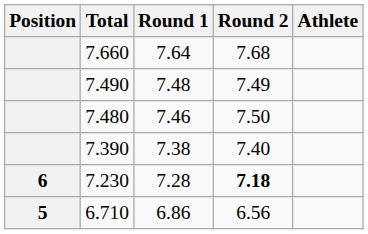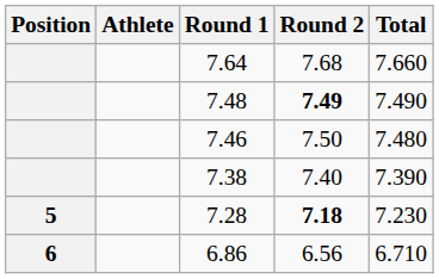 <table class="wikitable sortable" style="text-align:center; font-size:95%">
 <tr>
 <th scope=col>Position</th>
-<th>Total</th>
+<th scope=col>Athlete</th>
 <th scope=col>Round 1</th>
 <th scope=col>Round 2</th>
-<th scope=col>Athlete</th>
+<th>Total</th>
 </tr>
 <tr>
 <th scope=row></th>
-<td>7.660</td>
+<td align=left></td>
 <td>7.64</td>
 <td>7.68</td>
-<td align=left></td>
+<td>7.660</td>
 </tr>
 <tr>
 <th scope=row></th>
+<td align=left></td>
+<td>7.48</td>
+<td><strong>7.49</strong></td>
 <td>7.490</td>
-<td>7.48</td>
-<td>7.49</td>
-<td align=left></td>
 </tr>
 <tr>
 <th scope=row></th>
-<td>7.480</td>
+<td align=left></td>
 <td>7.46</td>
 <td>7.50</td>
-<td align=left></td>
+<td>7.480</td>
 </tr>
 <tr>
 <th scope=row></th>
-<td>7.390</td>
+<td align=left></td>
 <td>7.38</td>
 <td>7.40</td>
+<td>7.390</td>
+</tr>
+<tr>
+<th scope=row>5</th>
 <td align=left></td>
+<td>7.28</td>
+<td><strong>7.18</strong></td>
+<td>7.230</td>
 </tr>
 <tr>
 <th scope=row>6</th>
-<td>7.230</td>
-<td>7.28</td>
-<td><strong>7.18</strong></td>
 <td align=left></td>
-</tr>
-<tr>
-<th scope=row>5</th>
-<td>6.710</td>
 <td>6.86</td>
 <td>6.56</td>
-<td align=left></td>
+<td>6.710</td>
 </tr>
 </table>
